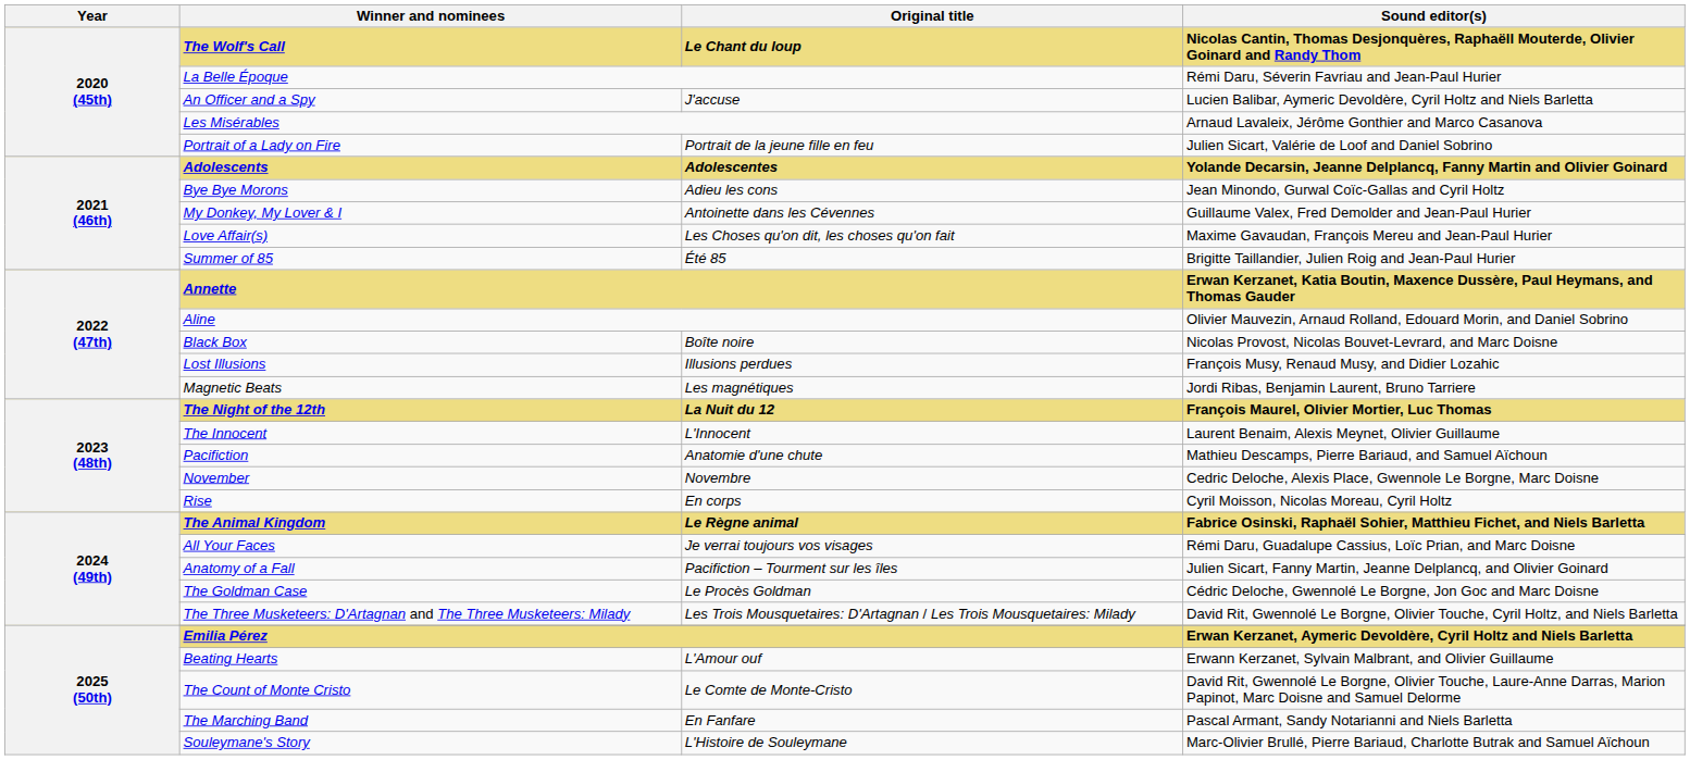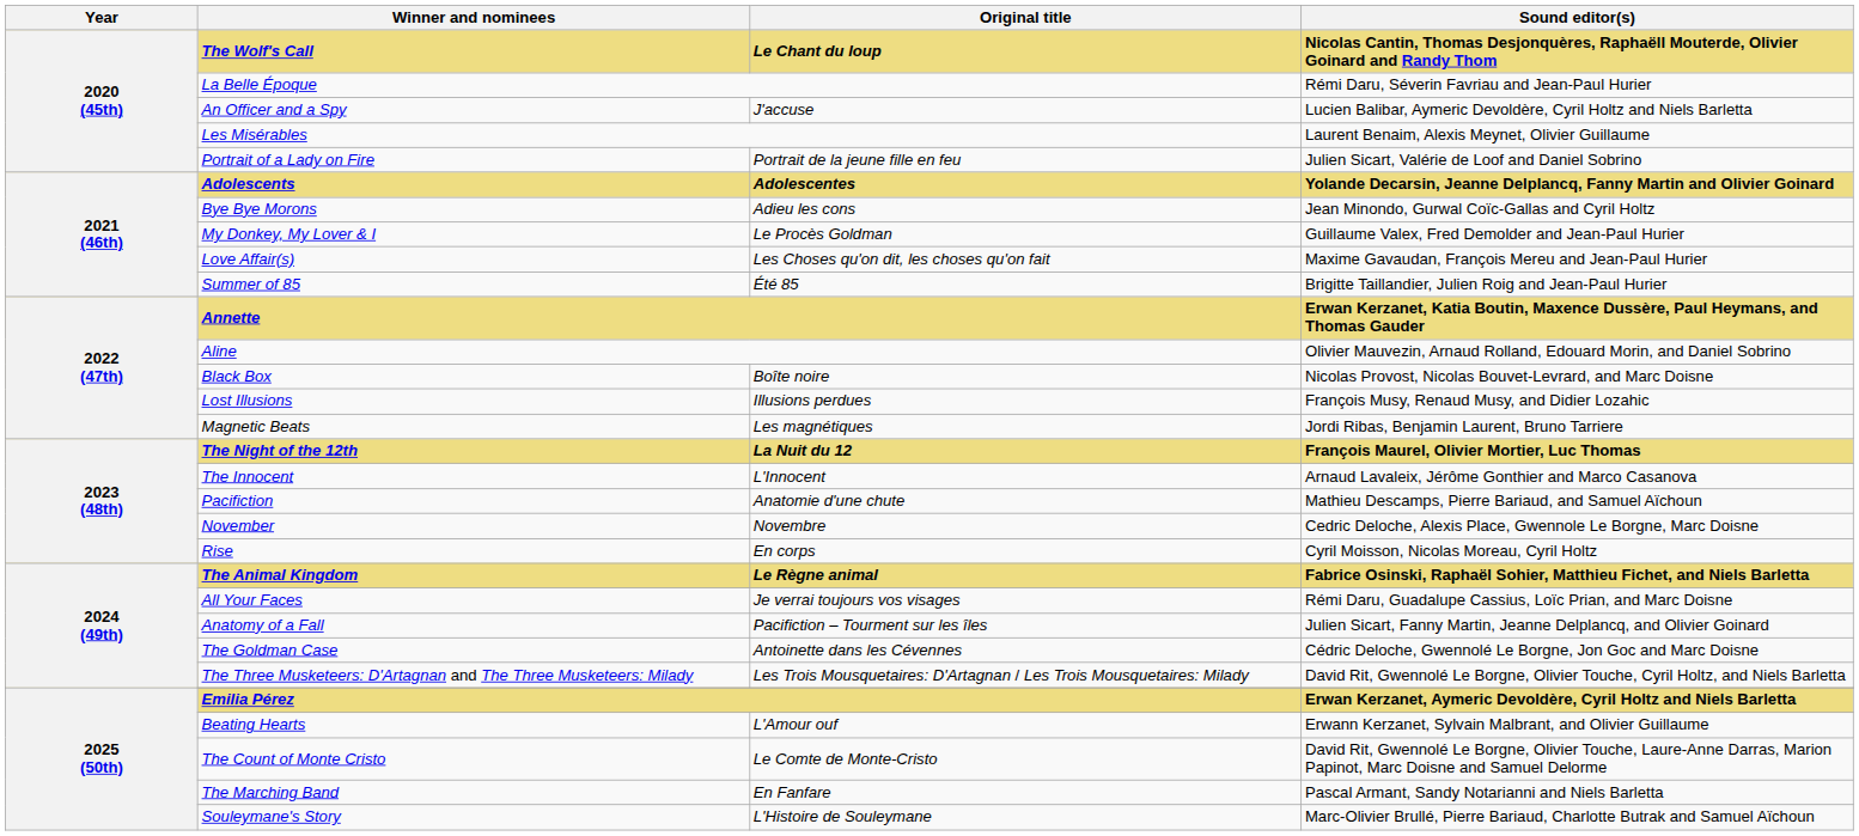 <table class="wikitable" width="95%" cellpadding="5">
 <tr>
 <th width="100">Year</th>
 <th width="300">Winner and nominees</th>
 <th width="300">Original title</th>
 <th width="300">Sound editor(s)</th>
 </tr>
 <tr style="background:#eedd82;">
 <th rowspan="5">2020<br><a href='#'>(45th)</a></th>
 <td><em><a href='#'><strong>The Wolf's Call</strong></a></em></td>
 <td><strong><em>Le Chant du loup</em></strong></td>
 <td><strong>Nicolas Cantin, Thomas Desjonquères, Raphaëll Mouterde, Olivier Goinard and <a href='#'>Randy Thom</a></strong></td>
 </tr>
 <tr>
 <td colspan="2"><em><a href='#'>La Belle Époque</a></em></td>
 <td>Rémi Daru, Séverin Favriau and Jean-Paul Hurier</td>
 </tr>
 <tr>
 <td><em><a href='#'>An Officer and a Spy</a></em></td>
 <td><em>J'accuse</em></td>
 <td>Lucien Balibar, Aymeric Devoldère, Cyril Holtz and Niels Barletta</td>
 </tr>
 <tr>
 <td colspan="2"><em><a href='#'>Les Misérables</a></em></td>
-<td>Arnaud Lavaleix, Jérôme Gonthier and Marco Casanova</td>
+<td>Laurent Benaim, Alexis Meynet, Olivier Guillaume</td>
 </tr>
 <tr>
 <td><em><a href='#'>Portrait of a Lady on Fire</a></em></td>
 <td><em>Portrait de la jeune fille en feu</em></td>
 <td>Julien Sicart, Valérie de Loof and Daniel Sobrino</td>
 </tr>
 <tr style="background:#eedd82;">
 <th rowspan="5">2021<br><a href='#'>(46th)</a><br></th>
 <td><em><a href='#'><strong>Adolescents</strong></a></em></td>
 <td><strong><em>Adolescentes</em></strong></td>
 <td><strong>Yolande Decarsin, Jeanne Delplancq, Fanny Martin and Olivier Goinard</strong></td>
 </tr>
 <tr>
 <td><em><a href='#'>Bye Bye Morons</a></em></td>
 <td><em>Adieu les cons</em></td>
 <td>Jean Minondo, Gurwal Coïc-Gallas and Cyril Holtz</td>
 </tr>
 <tr>
 <td><em><a href='#'>My Donkey, My Lover & I</a></em></td>
-<td><em>Antoinette dans les Cévennes</em></td>
+<td><em>Le Procès Goldman</em></td>
 <td>Guillaume Valex, Fred Demolder and Jean-Paul Hurier</td>
 </tr>
 <tr>
 <td><em><a href='#'>Love Affair(s)</a></em></td>
 <td><em>Les Choses qu'on dit, les choses qu'on fait</em></td>
 <td>Maxime Gavaudan, François Mereu and Jean-Paul Hurier</td>
 </tr>
 <tr>
 <td><em><a href='#'>Summer of 85</a></em></td>
 <td><em>Été 85</em></td>
 <td>Brigitte Taillandier, Julien Roig and Jean-Paul Hurier</td>
 </tr>
 <tr style="background:#eedd82;">
 <th rowspan="5">2022<br><a href='#'>(47th)</a></th>
 <td colspan="2"><em><a href='#'><strong>Annette</strong></a></em></td>
 <td><strong>Erwan Kerzanet, Katia Boutin, Maxence Dussère, Paul Heymans, and Thomas Gauder</strong></td>
 </tr>
 <tr>
 <td colspan="2"><em><a href='#'>Aline</a></em></td>
 <td>Olivier Mauvezin, Arnaud Rolland, Edouard Morin, and Daniel Sobrino</td>
 </tr>
 <tr>
 <td><em><a href='#'>Black Box</a></em></td>
 <td><em>Boîte noire</em></td>
 <td>Nicolas Provost, Nicolas Bouvet-Levrard, and Marc Doisne</td>
 </tr>
 <tr>
 <td><em><a href='#'>Lost Illusions</a></em></td>
 <td><em>Illusions perdues</em></td>
 <td>François Musy, Renaud Musy, and Didier Lozahic</td>
 </tr>
 <tr>
 <td><em>Magnetic Beats</em></td>
 <td><em>Les magnétiques</em></td>
 <td>Jordi Ribas, Benjamin Laurent, Bruno Tarriere</td>
 </tr>
 <tr style="background:#eedd82;">
 <th rowspan="5">2023<br><a href='#'>(48th)</a></th>
 <td><strong><em><a href='#'>The Night of the 12th</a></em></strong></td>
 <td><strong><em>La Nuit du 12</em></strong></td>
 <td><strong>François Maurel, Olivier Mortier, Luc Thomas</strong></td>
 </tr>
 <tr>
 <td><em><a href='#'>The Innocent</a></em></td>
 <td><em>L'Innocent</em></td>
-<td>Laurent Benaim, Alexis Meynet, Olivier Guillaume</td>
+<td>Arnaud Lavaleix, Jérôme Gonthier and Marco Casanova</td>
 </tr>
 <tr>
 <td><em><a href='#'>Pacifiction</a></em></td>
 <td><em>Anatomie d'une chute</em></td>
 <td>Mathieu Descamps, Pierre Bariaud, and Samuel Aïchoun</td>
 </tr>
 <tr>
 <td><em><a href='#'>November</a></em></td>
 <td><em>Novembre</em></td>
 <td>Cedric Deloche, Alexis Place, Gwennole Le Borgne, Marc Doisne</td>
 </tr>
 <tr>
 <td><em><a href='#'>Rise</a></em></td>
 <td><em>En corps</em></td>
 <td>Cyril Moisson, Nicolas Moreau, Cyril Holtz</td>
 </tr>
 <tr style="background:#eedd82;">
 <th rowspan="5">2024<br><a href='#'>(49th)</a></th>
 <td><strong><em><a href='#'>The Animal Kingdom</a></em></strong></td>
 <td><strong><em>Le Règne animal</em></strong></td>
 <td><strong>Fabrice Osinski, Raphaël Sohier, Matthieu Fichet, and Niels Barletta</strong></td>
 </tr>
 <tr>
 <td><em><a href='#'>All Your Faces</a></em></td>
 <td><em>Je verrai toujours vos visages</em></td>
 <td>Rémi Daru, Guadalupe Cassius, Loïc Prian, and Marc Doisne</td>
 </tr>
 <tr>
 <td><em><a href='#'>Anatomy of a Fall</a></em></td>
 <td><em>Pacifiction – Tourment sur les îles</em></td>
 <td>Julien Sicart, Fanny Martin, Jeanne Delplancq, and Olivier Goinard</td>
 </tr>
 <tr>
 <td><em><a href='#'>The Goldman Case</a></em></td>
-<td><em>Le Procès Goldman</em></td>
+<td><em>Antoinette dans les Cévennes</em></td>
 <td>Cédric Deloche, Gwennolé Le Borgne, Jon Goc and Marc Doisne</td>
 </tr>
 <tr>
 <td><em><a href='#'>The Three Musketeers: D'Artagnan</a></em> and <em><a href='#'>The Three Musketeers: Milady</a></em></td>
 <td><em>Les Trois Mousquetaires: D'Artagnan</em> / <em>Les Trois Mousquetaires: Milady</em></td>
 <td>David Rit, Gwennolé Le Borgne, Olivier Touche, Cyril Holtz, and Niels Barletta</td>
 </tr>
 <tr>
 <th rowspan="6">2025<br><a href='#'>(50th)</a></th>
 </tr>
 <tr style="background:#eedd82;">
 <td colspan="2"><strong><em><a href='#'>Emilia Pérez</a></em></strong></td>
 <td><strong>Erwan Kerzanet, Aymeric Devoldère, Cyril Holtz and Niels Barletta</strong></td>
 </tr>
 <tr>
 <td><em><a href='#'>Beating Hearts</a></em></td>
 <td><em>L'Amour ouf</em></td>
 <td>Erwann Kerzanet, Sylvain Malbrant, and Olivier Guillaume</td>
 </tr>
 <tr>
 <td><em><a href='#'>The Count of Monte Cristo</a></em></td>
 <td><em>Le Comte de Monte-Cristo</em></td>
 <td>David Rit, Gwennolé Le Borgne, Olivier Touche, Laure-Anne Darras, Marion Papinot, Marc Doisne and Samuel Delorme</td>
 </tr>
 <tr>
 <td><em><a href='#'>The Marching Band</a></em></td>
 <td><em>En Fanfare</em></td>
 <td>Pascal Armant, Sandy Notarianni and Niels Barletta</td>
 </tr>
 <tr>
 <td><em><a href='#'>Souleymane's Story</a></em></td>
 <td><em>L'Histoire de Souleymane</em></td>
 <td>Marc-Olivier Brullé, Pierre Bariaud, Charlotte Butrak and Samuel Aïchoun</td>
 </tr>
 </table>
